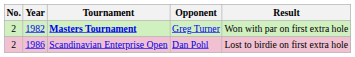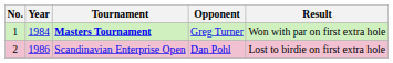 <table class="wikitable" style="font-size:95%;">
 <tr>
 <th>No.</th>
 <th>Year</th>
 <th>Tournament</th>
 <th>Opponent</th>
 <th>Result</th>
 </tr>
 <tr style="background:#D0F0C0;">
-<td align=center>2</td>
-<td><a href='#'>1982</a></td>
+<td align=center>1</td>
+<td><a href='#'>1984</a></td>
 <td><strong><a href='#'>Masters Tournament</a></strong></td>
 <td> <a href='#'>Greg Turner</a></td>
 <td>Won with par on first extra hole</td>
 </tr>
 <tr style="background:#F2C1D1;">
 <td align=center>2</td>
 <td><a href='#'>1986</a></td>
 <td><a href='#'>Scandinavian Enterprise Open</a></td>
 <td> <a href='#'>Dan Pohl</a></td>
 <td>Lost to birdie on first extra hole</td>
 </tr>
 </table>
